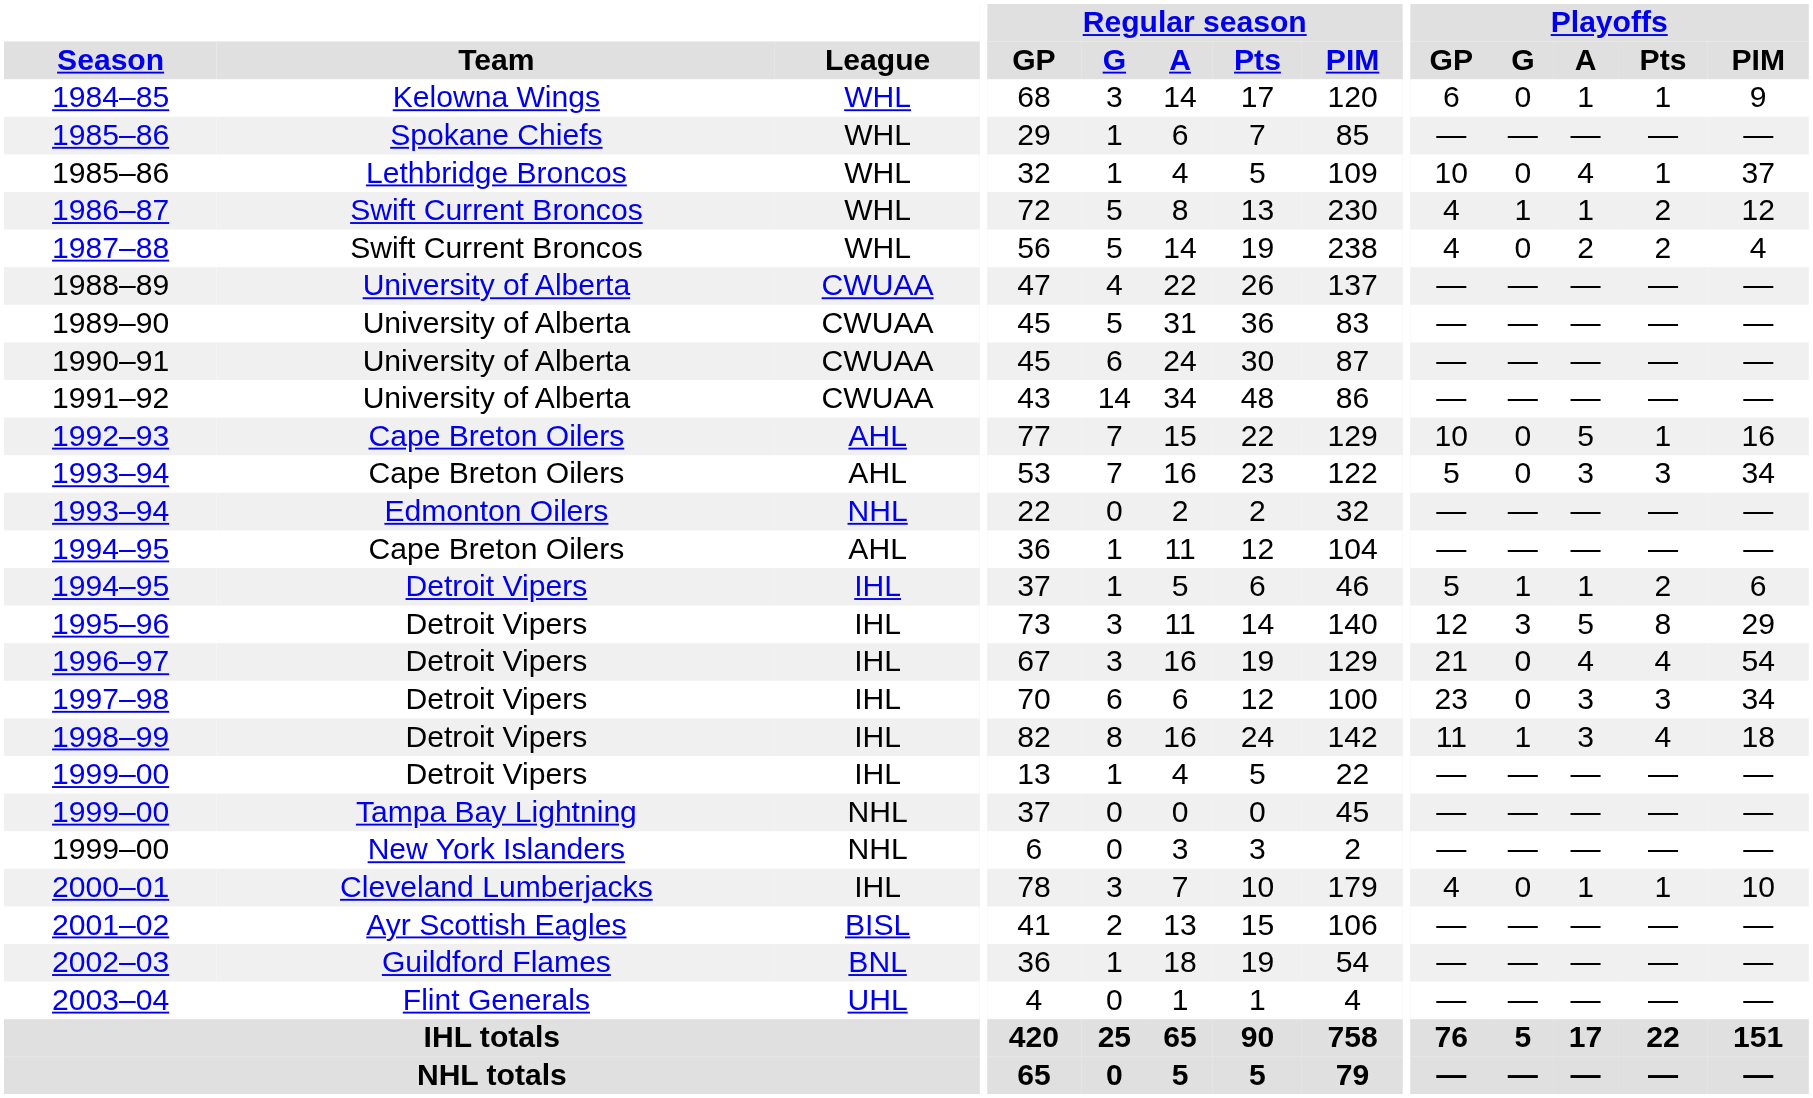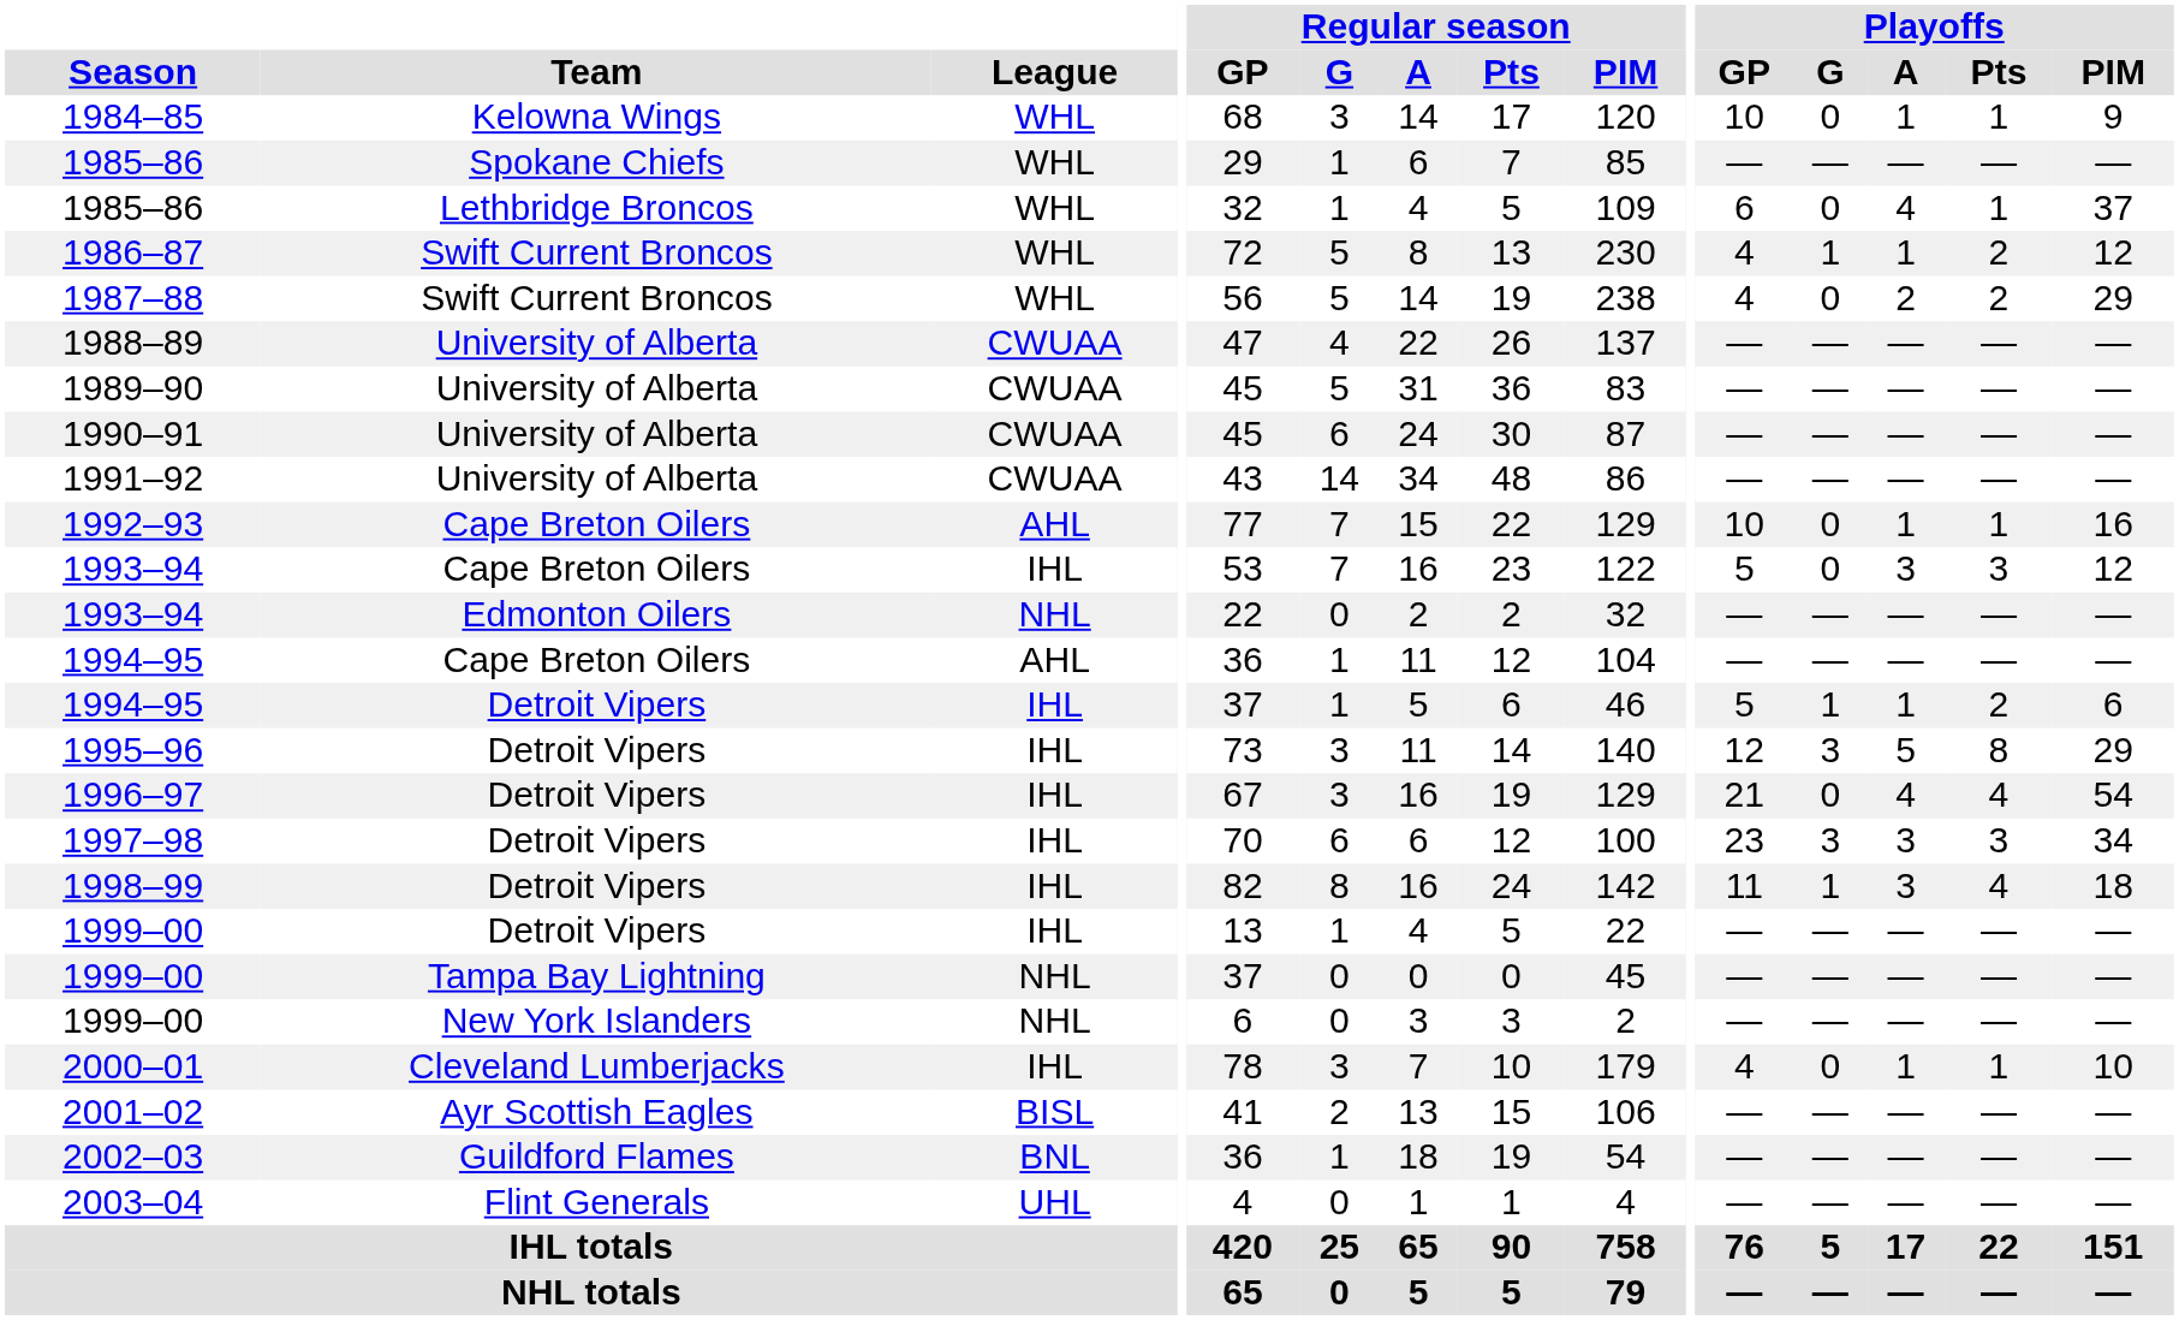 <table border="0" cellpadding="1" cellspacing="0" style="text-align:center; width:60em">
 <tr bgcolor="#e0e0e0">
 <th colspan="3" bgcolor="#ffffff"></th>
 <th rowspan="100" bgcolor="#ffffff"></th>
 <th colspan="5"><a href='#'>Regular season</a></th>
 <th rowspan="100" bgcolor="#ffffff"></th>
 <th colspan="5"><a href='#'>Playoffs</a></th>
 </tr>
 <tr bgcolor="#e0e0e0">
 <th><a href='#'>Season</a></th>
 <th>Team</th>
 <th>League</th>
 <th>GP</th>
 <th><a href='#'>G</a></th>
 <th><a href='#'>A</a></th>
 <th><a href='#'>Pts</a></th>
 <th><a href='#'>PIM</a></th>
 <th>GP</th>
 <th>G</th>
 <th>A</th>
 <th>Pts</th>
 <th>PIM</th>
 </tr>
 <tr>
 <td><a href='#'>1984–85</a></td>
 <td><a href='#'>Kelowna Wings</a></td>
 <td><a href='#'>WHL</a></td>
 <td>68</td>
 <td>3</td>
 <td>14</td>
 <td>17</td>
 <td>120</td>
-<td>6</td>
+<td>10</td>
 <td>0</td>
 <td>1</td>
 <td>1</td>
 <td>9</td>
 </tr>
 <tr bgcolor="#f0f0f0">
 <td><a href='#'>1985–86</a></td>
 <td><a href='#'>Spokane Chiefs</a></td>
 <td>WHL</td>
 <td>29</td>
 <td>1</td>
 <td>6</td>
 <td>7</td>
 <td>85</td>
 <td>—</td>
 <td>—</td>
 <td>—</td>
 <td>—</td>
 <td>—</td>
 </tr>
 <tr>
 <td>1985–86</td>
 <td><a href='#'>Lethbridge Broncos</a></td>
 <td>WHL</td>
 <td>32</td>
 <td>1</td>
 <td>4</td>
 <td>5</td>
 <td>109</td>
-<td>10</td>
+<td>6</td>
 <td>0</td>
 <td>4</td>
 <td>1</td>
 <td>37</td>
 </tr>
 <tr bgcolor="#f0f0f0">
 <td><a href='#'>1986–87</a></td>
 <td><a href='#'>Swift Current Broncos</a></td>
 <td>WHL</td>
 <td>72</td>
 <td>5</td>
 <td>8</td>
 <td>13</td>
 <td>230</td>
 <td>4</td>
 <td>1</td>
 <td>1</td>
 <td>2</td>
 <td>12</td>
 </tr>
 <tr>
 <td><a href='#'>1987–88</a></td>
 <td>Swift Current Broncos</td>
 <td>WHL</td>
 <td>56</td>
 <td>5</td>
 <td>14</td>
 <td>19</td>
 <td>238</td>
 <td>4</td>
 <td>0</td>
 <td>2</td>
 <td>2</td>
-<td>4</td>
+<td>29</td>
 </tr>
 <tr bgcolor="#f0f0f0">
 <td>1988–89</td>
 <td><a href='#'>University of Alberta</a></td>
 <td><a href='#'>CWUAA</a></td>
 <td>47</td>
 <td>4</td>
 <td>22</td>
 <td>26</td>
 <td>137</td>
 <td>—</td>
 <td>—</td>
 <td>—</td>
 <td>—</td>
 <td>—</td>
 </tr>
 <tr>
 <td>1989–90</td>
 <td>University of Alberta</td>
 <td>CWUAA</td>
 <td>45</td>
 <td>5</td>
 <td>31</td>
 <td>36</td>
 <td>83</td>
 <td>—</td>
 <td>—</td>
 <td>—</td>
 <td>—</td>
 <td>—</td>
 </tr>
 <tr bgcolor="#f0f0f0">
 <td>1990–91</td>
 <td>University of Alberta</td>
 <td>CWUAA</td>
 <td>45</td>
 <td>6</td>
 <td>24</td>
 <td>30</td>
 <td>87</td>
 <td>—</td>
 <td>—</td>
 <td>—</td>
 <td>—</td>
 <td>—</td>
 </tr>
 <tr>
 <td>1991–92</td>
 <td>University of Alberta</td>
 <td>CWUAA</td>
 <td>43</td>
 <td>14</td>
 <td>34</td>
 <td>48</td>
 <td>86</td>
 <td>—</td>
 <td>—</td>
 <td>—</td>
 <td>—</td>
 <td>—</td>
 </tr>
 <tr bgcolor="#f0f0f0">
 <td><a href='#'>1992–93</a></td>
 <td><a href='#'>Cape Breton Oilers</a></td>
 <td><a href='#'>AHL</a></td>
 <td>77</td>
 <td>7</td>
 <td>15</td>
 <td>22</td>
 <td>129</td>
 <td>10</td>
 <td>0</td>
-<td>5</td>
+<td>1</td>
 <td>1</td>
 <td>16</td>
 </tr>
 <tr>
 <td><a href='#'>1993–94</a></td>
 <td>Cape Breton Oilers</td>
-<td>AHL</td>
+<td>IHL</td>
 <td>53</td>
 <td>7</td>
 <td>16</td>
 <td>23</td>
 <td>122</td>
 <td>5</td>
 <td>0</td>
 <td>3</td>
 <td>3</td>
-<td>34</td>
+<td>12</td>
 </tr>
 <tr bgcolor="#f0f0f0">
 <td><a href='#'>1993–94</a></td>
 <td><a href='#'>Edmonton Oilers</a></td>
 <td><a href='#'>NHL</a></td>
 <td>22</td>
 <td>0</td>
 <td>2</td>
 <td>2</td>
 <td>32</td>
 <td>—</td>
 <td>—</td>
 <td>—</td>
 <td>—</td>
 <td>—</td>
 </tr>
 <tr>
 <td><a href='#'>1994–95</a></td>
 <td>Cape Breton Oilers</td>
 <td>AHL</td>
 <td>36</td>
 <td>1</td>
 <td>11</td>
 <td>12</td>
 <td>104</td>
 <td>—</td>
 <td>—</td>
 <td>—</td>
 <td>—</td>
 <td>—</td>
 </tr>
 <tr bgcolor="#f0f0f0">
 <td><a href='#'>1994–95</a></td>
 <td><a href='#'>Detroit Vipers</a></td>
 <td><a href='#'>IHL</a></td>
 <td>37</td>
 <td>1</td>
 <td>5</td>
 <td>6</td>
 <td>46</td>
 <td>5</td>
 <td>1</td>
 <td>1</td>
 <td>2</td>
 <td>6</td>
 </tr>
 <tr>
 <td><a href='#'>1995–96</a></td>
 <td>Detroit Vipers</td>
 <td>IHL</td>
 <td>73</td>
 <td>3</td>
 <td>11</td>
 <td>14</td>
 <td>140</td>
 <td>12</td>
 <td>3</td>
 <td>5</td>
 <td>8</td>
 <td>29</td>
 </tr>
 <tr bgcolor="#f0f0f0">
 <td><a href='#'>1996–97</a></td>
 <td>Detroit Vipers</td>
 <td>IHL</td>
 <td>67</td>
 <td>3</td>
 <td>16</td>
 <td>19</td>
 <td>129</td>
 <td>21</td>
 <td>0</td>
 <td>4</td>
 <td>4</td>
 <td>54</td>
 </tr>
 <tr>
 <td><a href='#'>1997–98</a></td>
 <td>Detroit Vipers</td>
 <td>IHL</td>
 <td>70</td>
 <td>6</td>
 <td>6</td>
 <td>12</td>
 <td>100</td>
 <td>23</td>
-<td>0</td>
+<td>3</td>
 <td>3</td>
 <td>3</td>
 <td>34</td>
 </tr>
 <tr bgcolor="#f0f0f0">
 <td><a href='#'>1998–99</a></td>
 <td>Detroit Vipers</td>
 <td>IHL</td>
 <td>82</td>
 <td>8</td>
 <td>16</td>
 <td>24</td>
 <td>142</td>
 <td>11</td>
 <td>1</td>
 <td>3</td>
 <td>4</td>
 <td>18</td>
 </tr>
 <tr>
 <td><a href='#'>1999–00</a></td>
 <td>Detroit Vipers</td>
 <td>IHL</td>
 <td>13</td>
 <td>1</td>
 <td>4</td>
 <td>5</td>
 <td>22</td>
 <td>—</td>
 <td>—</td>
 <td>—</td>
 <td>—</td>
 <td>—</td>
 </tr>
 <tr bgcolor="#f0f0f0">
 <td><a href='#'>1999–00</a></td>
 <td><a href='#'>Tampa Bay Lightning</a></td>
 <td>NHL</td>
 <td>37</td>
 <td>0</td>
 <td>0</td>
 <td>0</td>
 <td>45</td>
 <td>—</td>
 <td>—</td>
 <td>—</td>
 <td>—</td>
 <td>—</td>
 </tr>
 <tr>
 <td>1999–00</td>
 <td><a href='#'>New York Islanders</a></td>
 <td>NHL</td>
 <td>6</td>
 <td>0</td>
 <td>3</td>
 <td>3</td>
 <td>2</td>
 <td>—</td>
 <td>—</td>
 <td>—</td>
 <td>—</td>
 <td>—</td>
 </tr>
 <tr bgcolor="#f0f0f0">
 <td><a href='#'>2000–01</a></td>
 <td><a href='#'>Cleveland Lumberjacks</a></td>
 <td>IHL</td>
 <td>78</td>
 <td>3</td>
 <td>7</td>
 <td>10</td>
 <td>179</td>
 <td>4</td>
 <td>0</td>
 <td>1</td>
 <td>1</td>
 <td>10</td>
 </tr>
 <tr>
 <td><a href='#'>2001–02</a></td>
 <td><a href='#'>Ayr Scottish Eagles</a></td>
 <td><a href='#'>BISL</a></td>
 <td>41</td>
 <td>2</td>
 <td>13</td>
 <td>15</td>
 <td>106</td>
 <td>—</td>
 <td>—</td>
 <td>—</td>
 <td>—</td>
 <td>—</td>
 </tr>
 <tr bgcolor="#f0f0f0">
 <td><a href='#'>2002–03</a></td>
 <td><a href='#'>Guildford Flames</a></td>
 <td><a href='#'>BNL</a></td>
 <td>36</td>
 <td>1</td>
 <td>18</td>
 <td>19</td>
 <td>54</td>
 <td>—</td>
 <td>—</td>
 <td>—</td>
 <td>—</td>
 <td>—</td>
 </tr>
 <tr>
 <td><a href='#'>2003–04</a></td>
 <td><a href='#'>Flint Generals</a></td>
 <td><a href='#'>UHL</a></td>
 <td>4</td>
 <td>0</td>
 <td>1</td>
 <td>1</td>
 <td>4</td>
 <td>—</td>
 <td>—</td>
 <td>—</td>
 <td>—</td>
 <td>—</td>
 </tr>
 <tr bgcolor="#e0e0e0">
 <th colspan="3">IHL totals</th>
 <th>420</th>
 <th>25</th>
 <th>65</th>
 <th>90</th>
 <th>758</th>
 <th>76</th>
 <th>5</th>
 <th>17</th>
 <th>22</th>
 <th>151</th>
 </tr>
 <tr bgcolor="#e0e0e0">
 <th colspan="3">NHL totals</th>
 <th>65</th>
 <th>0</th>
 <th>5</th>
 <th>5</th>
 <th>79</th>
 <th>—</th>
 <th>—</th>
 <th>—</th>
 <th>—</th>
 <th>—</th>
 </tr>
 </table>
